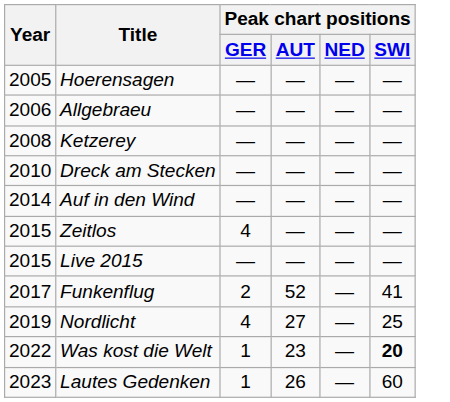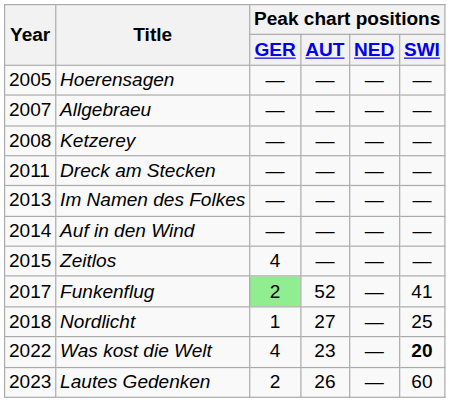 <table class="wikitable">
 <tr>
 <th rowspan="2">Year</th>
 <th rowspan="2">Title</th>
 <th colspan="4">Peak chart positions</th>
 </tr>
 <tr>
 <th><a href='#'>GER</a><br></th>
 <th><a href='#'>AUT</a><br></th>
 <th><a href='#'>NED</a></th>
 <th><a href='#'>SWI</a><br></th>
 </tr>
 <tr>
 <td>2005</td>
 <td><em>Hoerensagen</em></td>
 <td align=center>—</td>
 <td align=center>—</td>
 <td align=center>—</td>
 <td align=center>—</td>
 </tr>
 <tr>
-<td>2006</td>
+<td>2007</td>
 <td><em>Allgebraeu</em></td>
 <td align=center>—</td>
 <td align=center>—</td>
 <td align=center>—</td>
 <td align=center>—</td>
 </tr>
 <tr>
 <td>2008</td>
 <td><em>Ketzerey</em></td>
 <td align=center>—</td>
 <td align=center>—</td>
 <td align=center>—</td>
 <td align=center>—</td>
 </tr>
 <tr>
-<td>2010</td>
+<td>2011</td>
 <td><em>Dreck am Stecken</em></td>
+<td align=center>—</td>
+<td align=center>—</td>
+<td align=center>—</td>
+<td align=center>—</td>
+</tr>
+<tr>
+<td>2013</td>
+<td><em>Im Namen des Folkes</em></td>
 <td align=center>—</td>
 <td align=center>—</td>
 <td align=center>—</td>
 <td align=center>—</td>
 </tr>
 <tr>
 <td>2014</td>
 <td><em>Auf in den Wind</em></td>
 <td align=center>—</td>
 <td align=center>—</td>
 <td align=center>—</td>
 <td align=center>—</td>
 </tr>
 <tr>
 <td>2015</td>
 <td><em>Zeitlos</em></td>
 <td align=center>4</td>
 <td align=center>—</td>
 <td align=center>—</td>
 <td align=center>—</td>
 </tr>
 <tr>
-<td>2015</td>
-<td><em>Live 2015</em></td>
-<td align=center>—</td>
-<td align=center>—</td>
-<td align=center>—</td>
-<td align=center>—</td>
-</tr>
-<tr>
 <td>2017</td>
 <td><em>Funkenflug</em></td>
-<td align=center>2</td>
+<td align=center style="background: lightgreen;">2</td>
 <td align=center>52<br></td>
 <td align=center>—</td>
 <td align=center>41<br></td>
 </tr>
 <tr>
-<td>2019</td>
+<td>2018</td>
 <td><em>Nordlicht</em></td>
-<td align=center>4</td>
+<td align=center>1</td>
 <td align=center>27</td>
 <td align=center>—</td>
 <td align=center>25</td>
 </tr>
 <tr>
 <td>2022</td>
 <td><em>Was kost die Welt</em></td>
-<td align=center>1</td>
+<td align=center>4</td>
 <td align=center>23</td>
 <td align=center>—</td>
 <td align=center><strong>20</strong></td>
 </tr>
 <tr>
 <td>2023</td>
 <td><em>Lautes Gedenken</em></td>
-<td align=center>1</td>
+<td align=center>2</td>
 <td align=center>26</td>
 <td align=center>—</td>
 <td align=center>60</td>
 </tr>
 </table>
